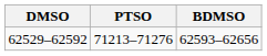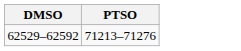 <table class="wikitable">
 <tr>
 <th>DMSO</th>
 <th>PTSO</th>
-<th>BDMSO</th>
 </tr>
 <tr>
 <td align=center>62529–62592</td>
 <td align=center>71213–71276</td>
-<td align=center>62593–62656</td>
 </tr>
 </table>
